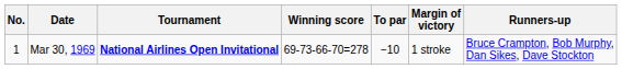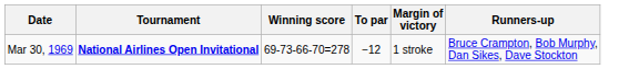 <table class="wikitable" style="font-size:95%;">
 <tr>
-<th>No.</th>
 <th>Date</th>
 <th>Tournament</th>
 <th>Winning score</th>
 <th>To par</th>
 <th>Margin of<br>victory</th>
 <th>Runners-up</th>
 </tr>
 <tr>
-<td align=center>1</td>
 <td align=right>Mar 30, <a href='#'>1969</a></td>
 <td><strong><a href='#'>National Airlines Open Invitational</a></strong></td>
 <td align=right>69-73-66-70=278</td>
-<td align=center>−10</td>
+<td align=center>−12</td>
 <td>1 stroke</td>
 <td> <a href='#'>Bruce Crampton</a>,  <a href='#'>Bob Murphy</a>,<br> <a href='#'>Dan Sikes</a>,  <a href='#'>Dave Stockton</a></td>
 </tr>
 </table>
